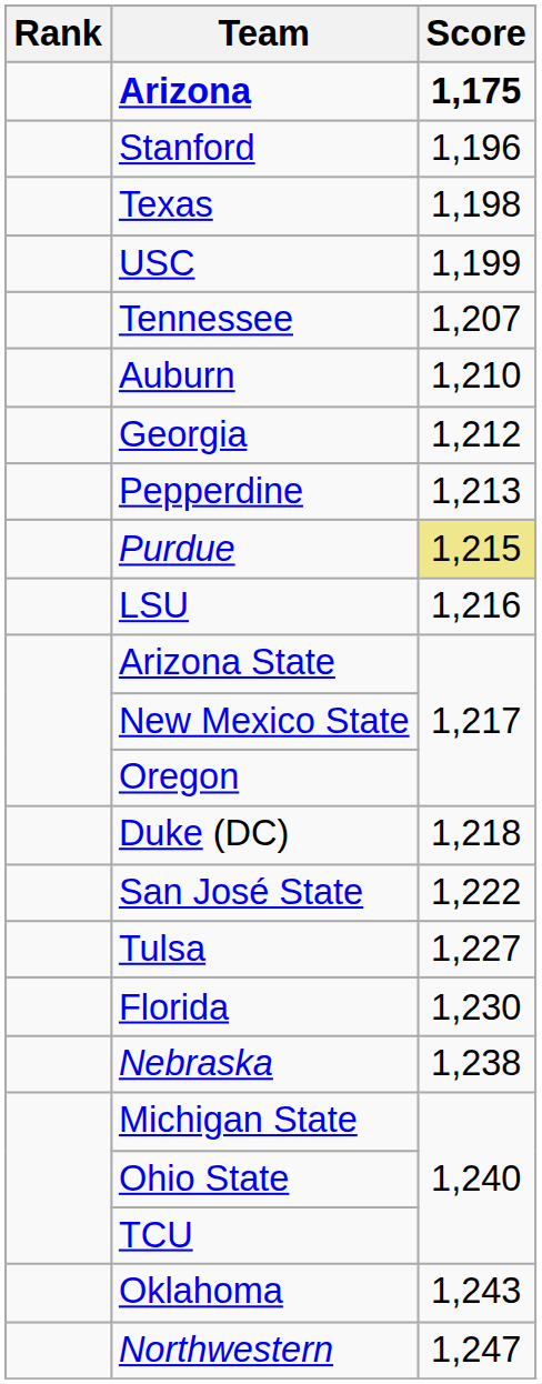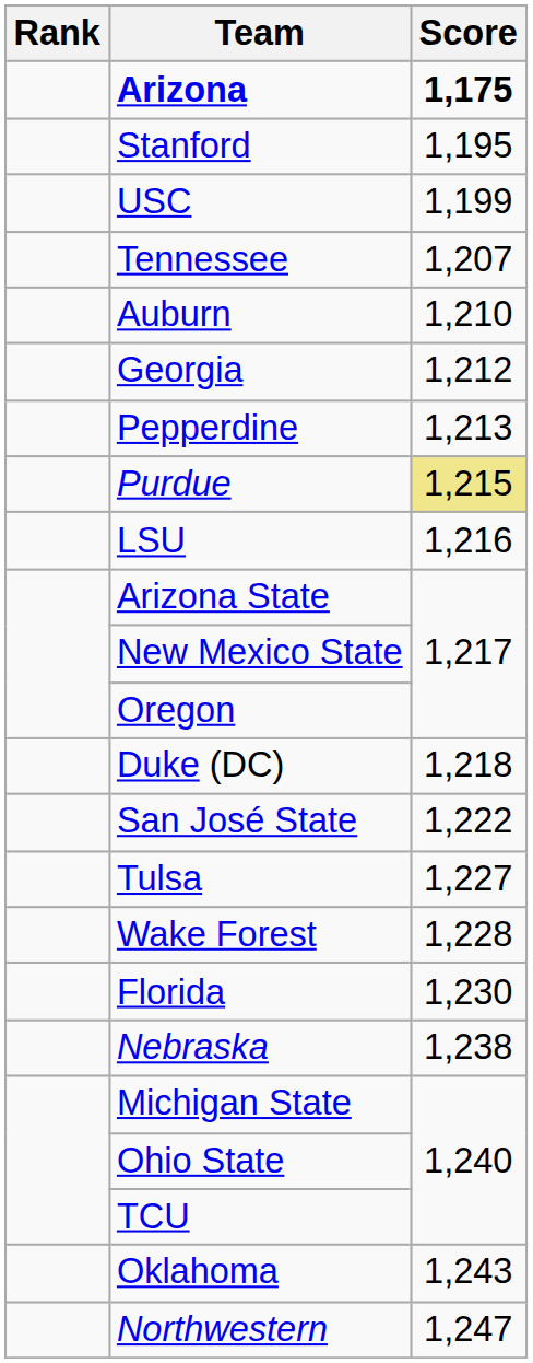 <table class="wikitable sortable" style="text-align:center">
 <tr>
 <th dat-sort-type=number>Rank</th>
 <th>Team</th>
 <th>Score</th>
 </tr>
 <tr>
 <td></td>
 <td align=left><strong><a href='#'>Arizona</a></strong></td>
 <td><strong>1,175</strong></td>
 </tr>
 <tr>
 <td></td>
 <td align=left><a href='#'>Stanford</a></td>
-<td>1,196</td>
-</tr>
-<tr>
-<td></td>
-<td align=left><a href='#'>Texas</a></td>
-<td>1,198</td>
+<td>1,195</td>
 </tr>
 <tr>
 <td></td>
 <td align=left><a href='#'>USC</a></td>
 <td>1,199</td>
 </tr>
 <tr>
 <td></td>
 <td align=left><a href='#'>Tennessee</a></td>
 <td>1,207</td>
 </tr>
 <tr>
 <td></td>
 <td align=left><a href='#'>Auburn</a></td>
 <td>1,210</td>
 </tr>
 <tr>
 <td></td>
 <td align=left><a href='#'>Georgia</a></td>
 <td>1,212</td>
 </tr>
 <tr>
 <td></td>
 <td align=left><a href='#'>Pepperdine</a></td>
 <td>1,213</td>
 </tr>
 <tr>
 <td></td>
 <td align=left><em><a href='#'>Purdue</a></em></td>
 <td style="background: khaki;">1,215</td>
 </tr>
 <tr>
 <td></td>
 <td align=left><a href='#'>LSU</a></td>
 <td>1,216</td>
 </tr>
 <tr>
 <td rowspan=3></td>
 <td align=left><a href='#'>Arizona State</a></td>
 <td rowspan=3>1,217</td>
 </tr>
 <tr>
 <td align=left><a href='#'>New Mexico State</a></td>
 </tr>
 <tr>
 <td align=left><a href='#'>Oregon</a></td>
 </tr>
 <tr>
 <td></td>
 <td align=left><a href='#'>Duke</a> (DC)</td>
 <td>1,218</td>
 </tr>
 <tr>
 <td></td>
 <td align=left><a href='#'>San José State</a></td>
 <td>1,222</td>
 </tr>
 <tr>
 <td></td>
 <td align=left><a href='#'>Tulsa</a></td>
 <td>1,227</td>
 </tr>
 <tr>
 <td></td>
+<td align=left><a href='#'>Wake Forest</a></td>
+<td>1,228</td>
+</tr>
+<tr>
+<td></td>
 <td align=left><a href='#'>Florida</a></td>
 <td>1,230</td>
 </tr>
 <tr>
 <td></td>
 <td align=left><em><a href='#'>Nebraska</a></em></td>
 <td>1,238</td>
 </tr>
 <tr>
 <td rowspan=3></td>
 <td align=left><a href='#'>Michigan State</a></td>
 <td rowspan=3>1,240</td>
 </tr>
 <tr>
 <td align=left><a href='#'>Ohio State</a></td>
 </tr>
 <tr>
 <td align=left><a href='#'>TCU</a></td>
 </tr>
 <tr>
 <td></td>
 <td align=left><a href='#'>Oklahoma</a></td>
 <td>1,243</td>
 </tr>
 <tr>
 <td></td>
 <td align=left><em><a href='#'>Northwestern</a></em></td>
 <td>1,247</td>
 </tr>
 </table>
